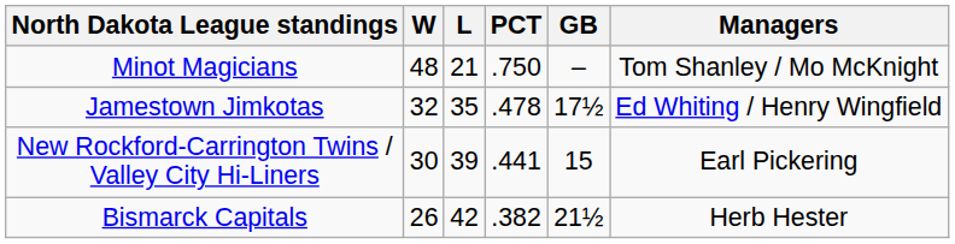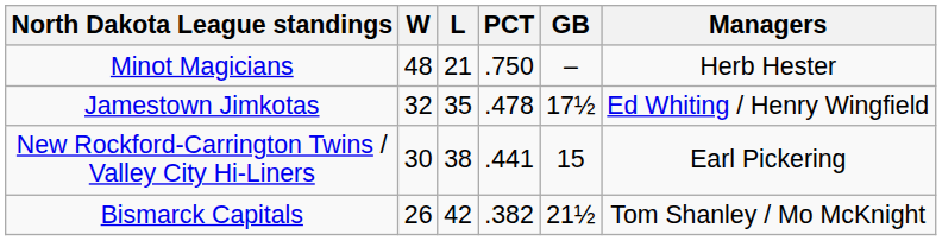 <table class="wikitable">
 <tr>
 <th>North Dakota League standings</th>
 <th>W</th>
 <th>L</th>
 <th>PCT</th>
 <th>GB</th>
 <th>Managers</th>
 </tr>
 <tr align=center>
 <td><a href='#'>Minot Magicians</a></td>
 <td>48</td>
 <td>21</td>
 <td>.750</td>
 <td>–</td>
-<td>Tom Shanley / Mo McKnight</td>
+<td>Herb Hester</td>
 </tr>
 <tr align=center>
 <td><a href='#'>Jamestown Jimkotas</a></td>
 <td>32</td>
 <td>35</td>
 <td>.478</td>
 <td>17½</td>
 <td><a href='#'>Ed Whiting</a> / Henry Wingfield</td>
 </tr>
 <tr align=center>
 <td><a href='#'>New Rockford-Carrington Twins</a> /<br><a href='#'>Valley City Hi-Liners</a></td>
 <td>30</td>
-<td>39</td>
+<td>38</td>
 <td>.441</td>
 <td>15</td>
 <td>Earl Pickering</td>
 </tr>
 <tr align=center>
 <td><a href='#'>Bismarck Capitals</a></td>
 <td>26</td>
 <td>42</td>
 <td>.382</td>
 <td>21½</td>
-<td>Herb Hester</td>
+<td>Tom Shanley / Mo McKnight</td>
 </tr>
 </table>
